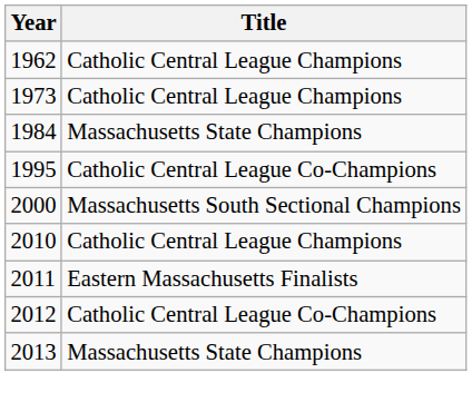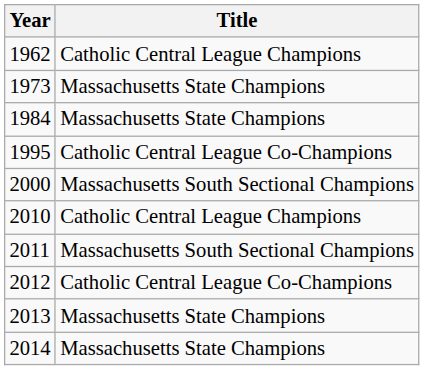 <table class="wikitable mw-collapsible autocollapse">
 <tr>
 <th>Year</th>
 <th>Title</th>
 </tr>
 <tr>
 <td>1962</td>
 <td>Catholic Central League Champions</td>
 </tr>
 <tr>
 <td>1973</td>
-<td>Catholic Central League Champions</td>
+<td>Massachusetts State Champions</td>
 </tr>
 <tr>
 <td>1984</td>
 <td>Massachusetts State Champions</td>
 </tr>
 <tr>
 <td>1995</td>
 <td>Catholic Central League Co-Champions</td>
 </tr>
 <tr>
 <td>2000</td>
 <td>Massachusetts South Sectional Champions</td>
 </tr>
 <tr>
 <td>2010</td>
 <td>Catholic Central League Champions</td>
 </tr>
 <tr>
 <td>2011</td>
-<td>Eastern Massachusetts Finalists</td>
+<td>Massachusetts South Sectional Champions</td>
 </tr>
 <tr>
 <td>2012</td>
 <td>Catholic Central League Co-Champions</td>
 </tr>
 <tr>
 <td>2013</td>
 <td>Massachusetts State Champions</td>
 </tr>
+<tr>
+<td>2014</td>
+<td>Massachusetts State Champions</td>
+</tr>
 </table>
